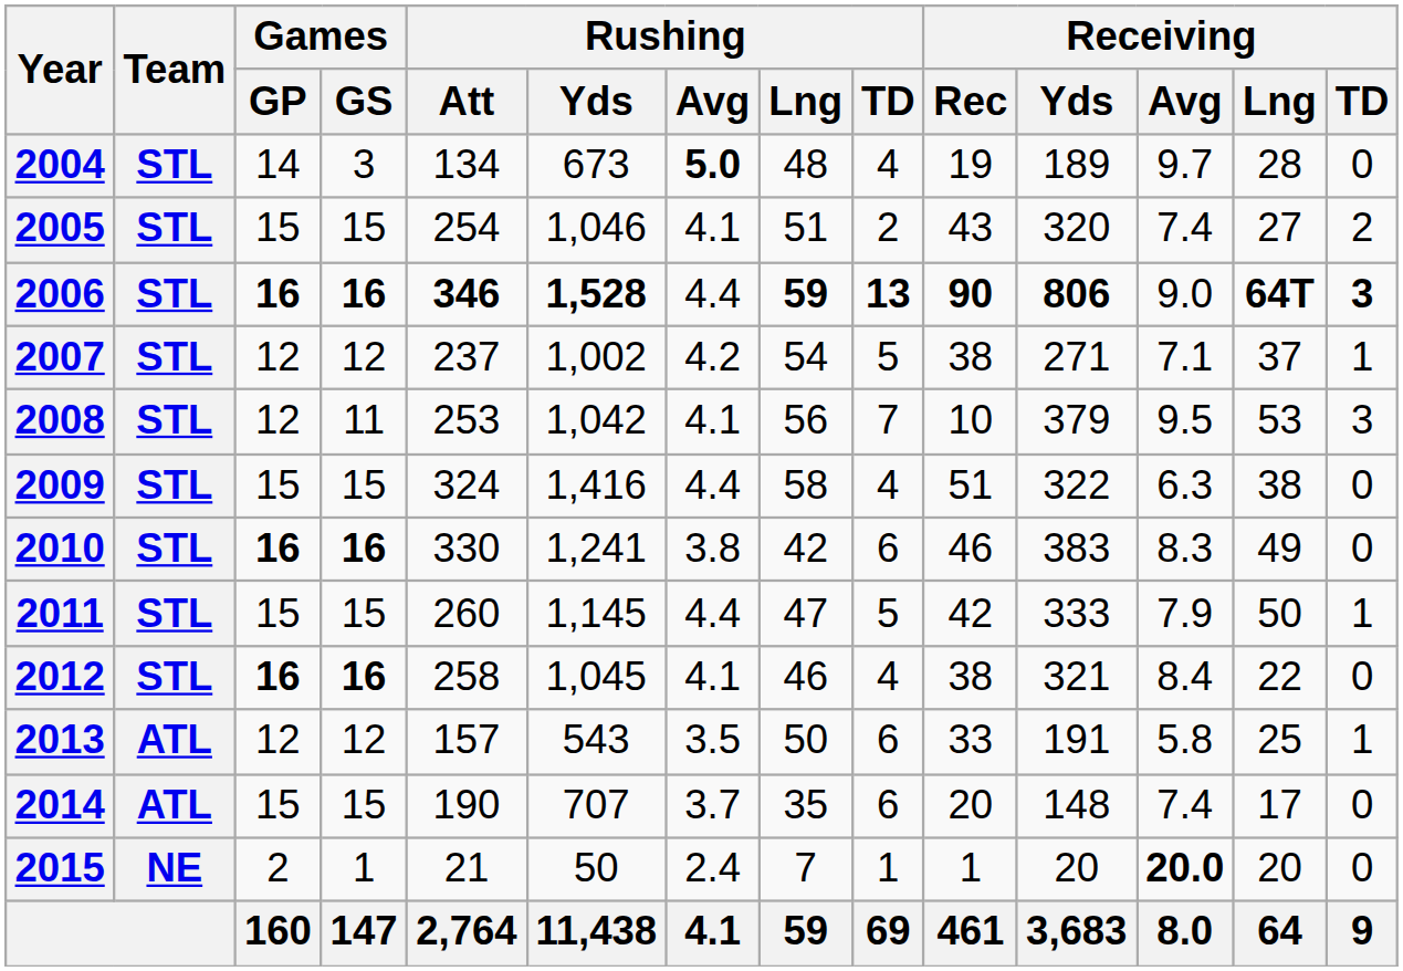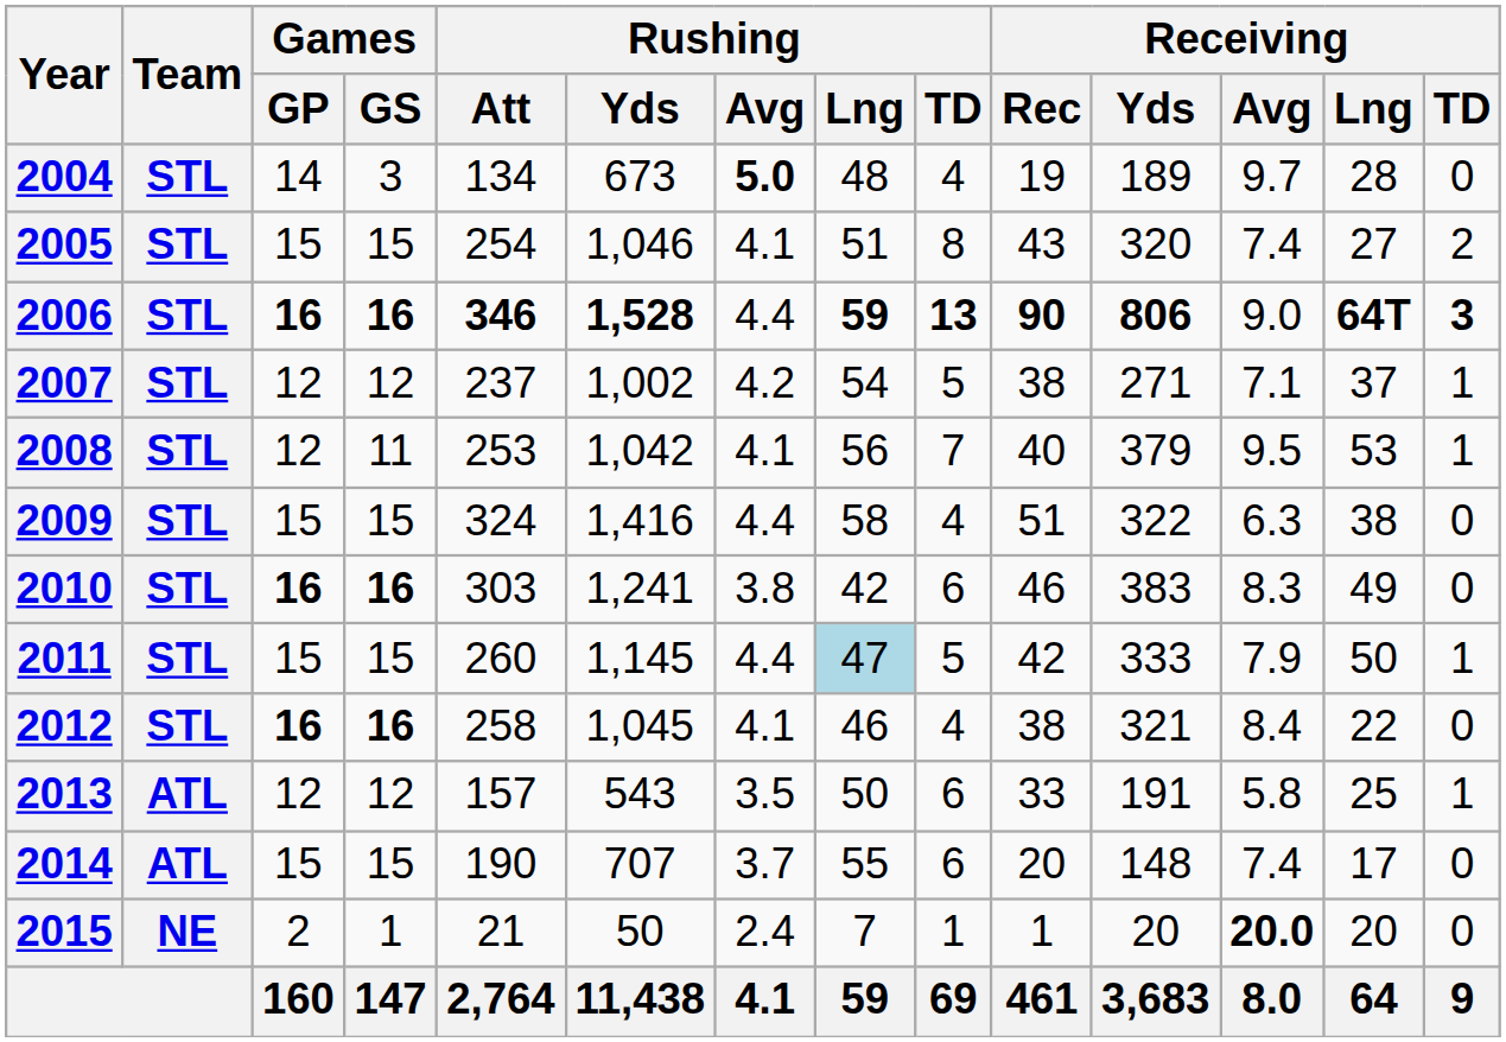 <table class=wikitable style="text-align:center;">
 <tr>
 <th rowspan="2">Year</th>
 <th rowspan="2">Team</th>
 <th colspan="2">Games</th>
 <th colspan="5">Rushing</th>
 <th colspan="5">Receiving</th>
 </tr>
 <tr>
 <th>GP</th>
 <th>GS</th>
 <th>Att</th>
 <th>Yds</th>
 <th>Avg</th>
 <th>Lng</th>
 <th>TD</th>
 <th>Rec</th>
 <th>Yds</th>
 <th>Avg</th>
 <th>Lng</th>
 <th>TD</th>
 </tr>
 <tr>
 <th><a href='#'>2004</a></th>
 <th><a href='#'>STL</a></th>
 <td>14</td>
 <td>3</td>
 <td>134</td>
 <td>673</td>
 <td><strong>5.0</strong></td>
 <td>48</td>
 <td>4</td>
 <td>19</td>
 <td>189</td>
 <td>9.7</td>
 <td>28</td>
 <td>0</td>
 </tr>
 <tr>
 <th><a href='#'>2005</a></th>
 <th><a href='#'>STL</a></th>
 <td>15</td>
 <td>15</td>
 <td>254</td>
 <td>1,046</td>
 <td>4.1</td>
 <td>51</td>
-<td>2</td>
+<td>8</td>
 <td>43</td>
 <td>320</td>
 <td>7.4</td>
 <td>27</td>
 <td>2</td>
 </tr>
 <tr>
 <th><a href='#'>2006</a></th>
 <th><a href='#'>STL</a></th>
 <td><strong>16</strong></td>
 <td><strong>16</strong></td>
 <td><strong>346</strong></td>
 <td><strong>1,528</strong></td>
 <td>4.4</td>
 <td><strong>59</strong></td>
 <td><strong>13</strong></td>
 <td><strong>90</strong></td>
 <td><strong>806</strong></td>
 <td>9.0</td>
 <td><strong>64T</strong></td>
 <td><strong>3</strong></td>
 </tr>
 <tr>
 <th><a href='#'>2007</a></th>
 <th><a href='#'>STL</a></th>
 <td>12</td>
 <td>12</td>
 <td>237</td>
 <td>1,002</td>
 <td>4.2</td>
 <td>54</td>
 <td>5</td>
 <td>38</td>
 <td>271</td>
 <td>7.1</td>
 <td>37</td>
 <td>1</td>
 </tr>
 <tr>
 <th><a href='#'>2008</a></th>
 <th><a href='#'>STL</a></th>
 <td>12</td>
 <td>11</td>
 <td>253</td>
 <td>1,042</td>
 <td>4.1</td>
 <td>56</td>
 <td>7</td>
-<td>10</td>
+<td>40</td>
 <td>379</td>
 <td>9.5</td>
 <td>53</td>
-<td>3</td>
+<td>1</td>
 </tr>
 <tr>
 <th><a href='#'>2009</a></th>
 <th><a href='#'>STL</a></th>
 <td>15</td>
 <td>15</td>
 <td>324</td>
 <td>1,416</td>
 <td>4.4</td>
 <td>58</td>
 <td>4</td>
 <td>51</td>
 <td>322</td>
 <td>6.3</td>
 <td>38</td>
 <td>0</td>
 </tr>
 <tr>
 <th><a href='#'>2010</a></th>
 <th><a href='#'>STL</a></th>
 <td><strong>16</strong></td>
 <td><strong>16</strong></td>
-<td>330</td>
+<td>303</td>
 <td>1,241</td>
 <td>3.8</td>
 <td>42</td>
 <td>6</td>
 <td>46</td>
 <td>383</td>
 <td>8.3</td>
 <td>49</td>
 <td>0</td>
 </tr>
 <tr>
 <th><a href='#'>2011</a></th>
 <th><a href='#'>STL</a></th>
 <td>15</td>
 <td>15</td>
 <td>260</td>
 <td>1,145</td>
 <td>4.4</td>
-<td>47</td>
+<td style="background: lightblue;">47</td>
 <td>5</td>
 <td>42</td>
 <td>333</td>
 <td>7.9</td>
 <td>50</td>
 <td>1</td>
 </tr>
 <tr>
 <th><a href='#'>2012</a></th>
 <th><a href='#'>STL</a></th>
 <td><strong>16</strong></td>
 <td><strong>16</strong></td>
 <td>258</td>
 <td>1,045</td>
 <td>4.1</td>
 <td>46</td>
 <td>4</td>
 <td>38</td>
 <td>321</td>
 <td>8.4</td>
 <td>22</td>
 <td>0</td>
 </tr>
 <tr>
 <th><a href='#'>2013</a></th>
 <th><a href='#'>ATL</a></th>
 <td>12</td>
 <td>12</td>
 <td>157</td>
 <td>543</td>
 <td>3.5</td>
 <td>50</td>
 <td>6</td>
 <td>33</td>
 <td>191</td>
 <td>5.8</td>
 <td>25</td>
 <td>1</td>
 </tr>
 <tr>
 <th><a href='#'>2014</a></th>
 <th><a href='#'>ATL</a></th>
 <td>15</td>
 <td>15</td>
 <td>190</td>
 <td>707</td>
 <td>3.7</td>
-<td>35</td>
+<td>55</td>
 <td>6</td>
 <td>20</td>
 <td>148</td>
 <td>7.4</td>
 <td>17</td>
 <td>0</td>
 </tr>
 <tr>
 <th><a href='#'>2015</a></th>
 <th><a href='#'>NE</a></th>
 <td>2</td>
 <td>1</td>
 <td>21</td>
 <td>50</td>
 <td>2.4</td>
 <td>7</td>
 <td>1</td>
 <td>1</td>
 <td>20</td>
 <td><strong>20.0</strong></td>
 <td>20</td>
 <td>0</td>
 </tr>
 <tr>
 <th colspan="2"></th>
 <th>160</th>
 <th>147</th>
 <th>2,764</th>
 <th>11,438</th>
 <th>4.1</th>
 <th>59</th>
 <th>69</th>
 <th>461</th>
 <th>3,683</th>
 <th>8.0</th>
 <th>64</th>
 <th>9</th>
 </tr>
 </table>
